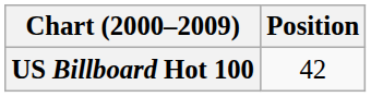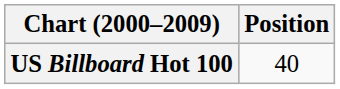 <table class="wikitable plainrowheaders" style="text-align:center">
 <tr>
 <th scope="col">Chart (2000–2009)</th>
 <th scope="col">Position</th>
 </tr>
 <tr>
 <th scope="row">US <em>Billboard</em> Hot 100</th>
-<td>42</td>
+<td>40</td>
 </tr>
 </table>
